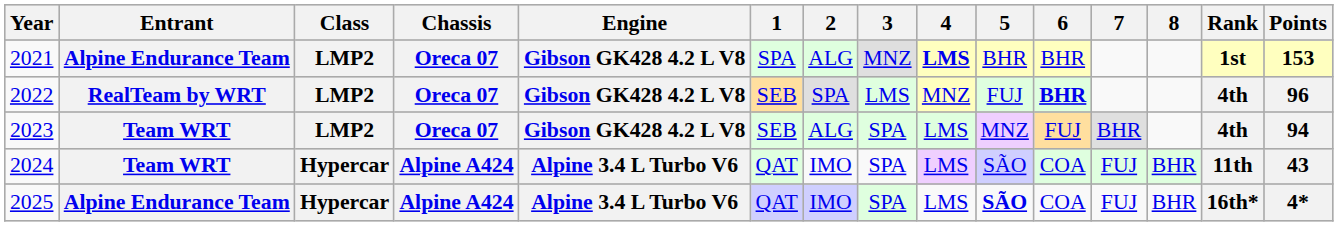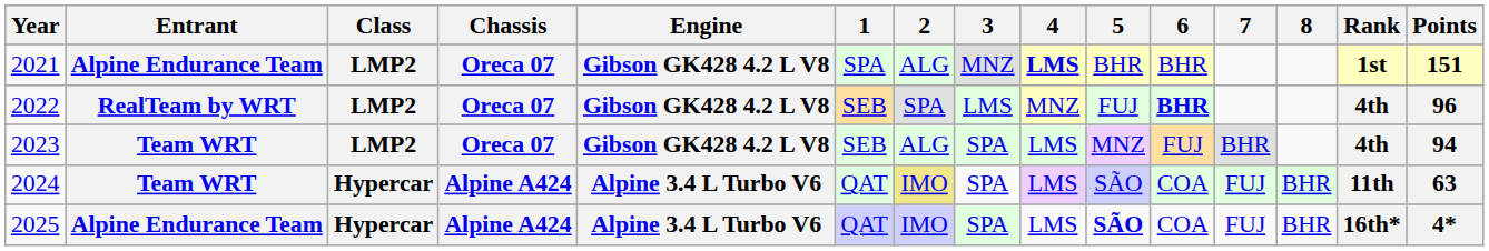 <table class="wikitable" style="text-align:center; font-size:85%">
 <tr>
 <th>Year</th>
 <th>Entrant</th>
 <th>Class</th>
 <th>Chassis</th>
 <th>Engine</th>
 <th>1</th>
 <th>2</th>
 <th>3</th>
 <th>4</th>
 <th>5</th>
 <th>6</th>
 <th>7</th>
 <th>8</th>
 <th>Rank</th>
 <th>Points</th>
 </tr>
 <tr>
 <td><a href='#'>2021</a></td>
 <th nowrap><a href='#'>Alpine Endurance Team</a></th>
 <th>LMP2</th>
 <th nowrap><a href='#'>Oreca 07</a></th>
 <th nowrap><a href='#'>Gibson</a> GK428 4.2 L V8</th>
 <td style="background:#DFFFDF;"><a href='#'>SPA</a><br></td>
 <td style="background:#DFFFDF;"><a href='#'>ALG</a><br></td>
 <td style="background:#DFDFDF;"><a href='#'>MNZ</a><br></td>
 <td style="background:#FFFFBF;"><strong><a href='#'>LMS</a></strong><br></td>
 <td style="background:#FFFFBF;"><a href='#'>BHR</a><br></td>
 <td style="background:#FFFFBF;"><a href='#'>BHR</a><br></td>
 <td></td>
 <td></td>
 <th style="background:#FFFFBF;">1st</th>
-<th style="background:#FFFFBF;">153</th>
+<th style="background:#FFFFBF;">151</th>
 </tr>
 <tr>
 <td><a href='#'>2022</a></td>
 <th nowrap><a href='#'>RealTeam by WRT</a></th>
 <th>LMP2</th>
 <th nowrap><a href='#'>Oreca 07</a></th>
 <th nowrap><a href='#'>Gibson</a> GK428 4.2 L V8</th>
 <td style="background:#FFDF9F;"><a href='#'>SEB</a><br></td>
 <td style="background:#DFDFDF;"><a href='#'>SPA</a><br></td>
 <td style="background:#DFFFDF;"><a href='#'>LMS</a><br></td>
 <td style="background:#FFFFBF;"><a href='#'>MNZ</a><br></td>
 <td style="background:#DFFFDF;"><a href='#'>FUJ</a><br></td>
 <td style="background:#DFFFDF;"><strong><a href='#'>BHR</a></strong><br></td>
 <td></td>
 <td></td>
 <th>4th</th>
 <th>96</th>
 </tr>
 <tr>
 <td><a href='#'>2023</a></td>
 <th nowrap><a href='#'>Team WRT</a></th>
 <th>LMP2</th>
 <th nowrap><a href='#'>Oreca 07</a></th>
 <th nowrap><a href='#'>Gibson</a> GK428 4.2 L V8</th>
 <td style="background:#DFFFDF;"><a href='#'>SEB</a><br></td>
 <td style="background:#DFFFDF;"><a href='#'>ALG</a><br></td>
 <td style="background:#DFFFDF;"><a href='#'>SPA</a><br></td>
 <td style="background:#DFFFDF;"><a href='#'>LMS</a><br></td>
 <td style="background:#EFCFFF;"><a href='#'>MNZ</a><br></td>
 <td style="background:#FFDF9F;"><a href='#'>FUJ</a><br></td>
 <td style="background:#DFDFDF;"><a href='#'>BHR</a><br></td>
 <td></td>
 <th>4th</th>
 <th>94</th>
 </tr>
 <tr>
 <td><a href='#'>2024</a></td>
 <th nowrap><a href='#'>Team WRT</a></th>
 <th>Hypercar</th>
 <th nowrap><a href='#'>Alpine A424</a></th>
 <th nowrap><a href='#'>Alpine</a> 3.4 L Turbo V6</th>
 <td style="background:#DFFFDF;"><a href='#'>QAT</a><br></td>
-<td><a href='#'>IMO</a></td>
+<td style="background: khaki;"><a href='#'>IMO</a></td>
 <td><a href='#'>SPA</a></td>
 <td style="background:#EFCFFF;"><a href='#'>LMS</a><br></td>
 <td style="background:#CFCFFF;"><a href='#'>SÃO</a><br></td>
 <td style="background:#DFFFDF;"><a href='#'>COA</a><br></td>
 <td style="background:#DFFFDF;"><a href='#'>FUJ</a><br></td>
 <td style="background:#DFFFDF;"><a href='#'>BHR</a><br></td>
 <th>11th</th>
-<th>43</th>
+<th>63</th>
 </tr>
 <tr>
 <td><a href='#'>2025</a></td>
 <th><a href='#'>Alpine Endurance Team</a></th>
 <th>Hypercar</th>
 <th><a href='#'>Alpine A424</a></th>
 <th><a href='#'>Alpine</a> 3.4 L Turbo V6</th>
 <td style="background:#CFCFFF;"><a href='#'>QAT</a><br></td>
 <td style="background:#CFCFFF;"><a href='#'>IMO</a><br></td>
 <td style="background:#DFFFDF;"><a href='#'>SPA</a><br></td>
 <td style="background:#;"><a href='#'>LMS</a><br></td>
 <td style="background:#;"><strong><a href='#'>SÃO</a><br></strong></td>
 <td style="background:#;"><a href='#'>COA</a><br></td>
 <td style="background:#;"><a href='#'>FUJ</a><br></td>
 <td style="background:#;"><a href='#'>BHR</a><br></td>
 <th>16th*</th>
 <th>4*</th>
 </tr>
 </table>
